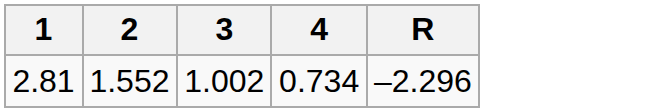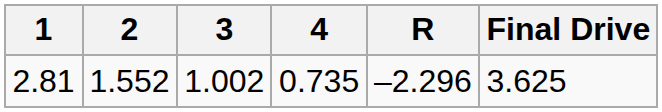 <table class="wikitable" border="1">
 <tr>
 <th>1</th>
 <th>2</th>
 <th>3</th>
 <th>4</th>
 <th>R</th>
+<th>Final Drive</th>
 </tr>
 <tr>
 <td>2.81</td>
 <td>1.552</td>
 <td>1.002</td>
-<td>0.734</td>
+<td>0.735</td>
 <td>–2.296</td>
+<td>3.625</td>
 </tr>
 </table>
